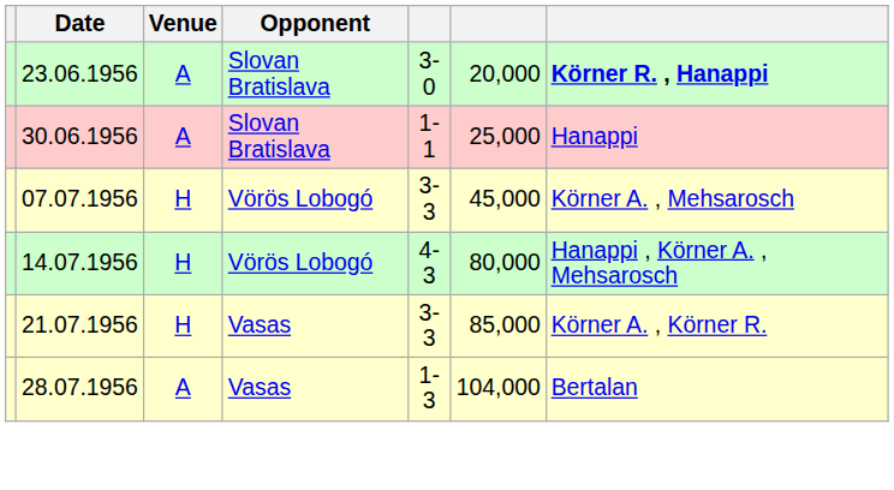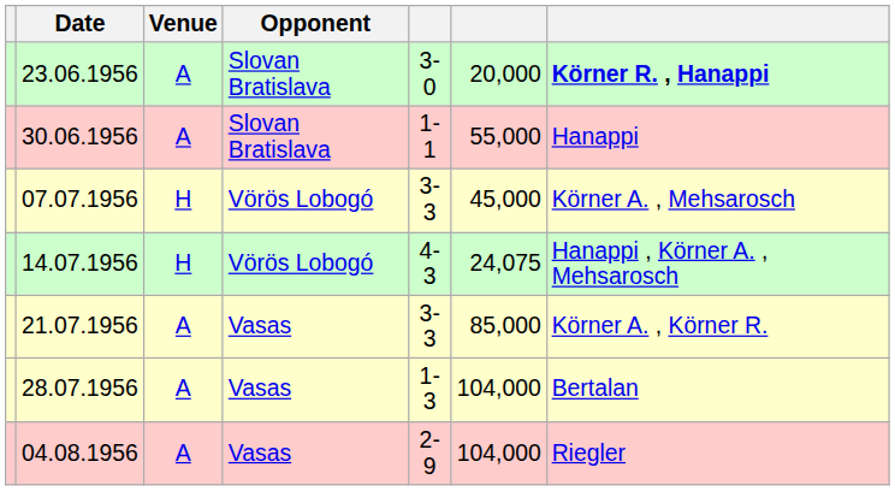 <table class="wikitable" Style="text-align: center">
 <tr>
 <th></th>
 <th>Date</th>
 <th>Venue</th>
 <th>Opponent</th>
 <th></th>
 <th></th>
 <th></th>
 </tr>
 <tr style="background:#cfc">
 <td></td>
 <td>23.06.1956</td>
 <td><a href='#'>A</a></td>
 <td align="left"><a href='#'>Slovan Bratislava</a> </td>
 <td>3-0</td>
 <td align="right">20,000</td>
 <td align="left"><strong><a href='#'>Körner R.</a>  , <a href='#'>Hanappi</a> </strong></td>
 </tr>
 <tr style="background:#fcc">
 <td></td>
 <td>30.06.1956</td>
 <td><a href='#'>A</a></td>
 <td align="left"><a href='#'>Slovan Bratislava</a> </td>
 <td>1-1</td>
-<td align="right">25,000</td>
+<td align="right">55,000</td>
 <td align="left"><a href='#'>Hanappi</a> </td>
 </tr>
 <tr style="background:#ffc">
 <td></td>
 <td>07.07.1956</td>
 <td><a href='#'>H</a></td>
 <td align="left"><a href='#'>Vörös Lobogó</a> </td>
 <td>3-3</td>
 <td align="right">45,000</td>
 <td align="left"><a href='#'>Körner A.</a>  , <a href='#'>Mehsarosch</a> </td>
 </tr>
 <tr style="background:#cfc">
 <td></td>
 <td>14.07.1956</td>
 <td><a href='#'>H</a></td>
 <td align="left"><a href='#'>Vörös Lobogó</a> </td>
 <td>4-3</td>
-<td align="right">80,000</td>
+<td align="right">24,075</td>
 <td align="left"><a href='#'>Hanappi</a>  , <a href='#'>Körner A.</a> , <a href='#'>Mehsarosch</a> </td>
 </tr>
 <tr style="background:#ffc">
 <td></td>
 <td>21.07.1956</td>
-<td><a href='#'>H</a></td>
+<td><a href='#'>A</a></td>
 <td align="left"><a href='#'>Vasas</a> </td>
 <td>3-3</td>
 <td align="right">85,000</td>
 <td align="left"><a href='#'>Körner A.</a>  , <a href='#'>Körner R.</a> </td>
 </tr>
 <tr style="background:#ffc">
 <td></td>
 <td>28.07.1956</td>
 <td><a href='#'>A</a></td>
 <td align="left"><a href='#'>Vasas</a> </td>
 <td>1-3</td>
 <td align="right">104,000</td>
 <td align="left"><a href='#'>Bertalan</a> </td>
 </tr>
+<tr style="background:#fcc">
+<td></td>
+<td>04.08.1956</td>
+<td><a href='#'>A</a></td>
+<td align="left"><a href='#'>Vasas</a> </td>
+<td>2-9</td>
+<td align="right">104,000</td>
+<td align="left"><a href='#'>Riegler</a>  </td>
+</tr>
 </table>
